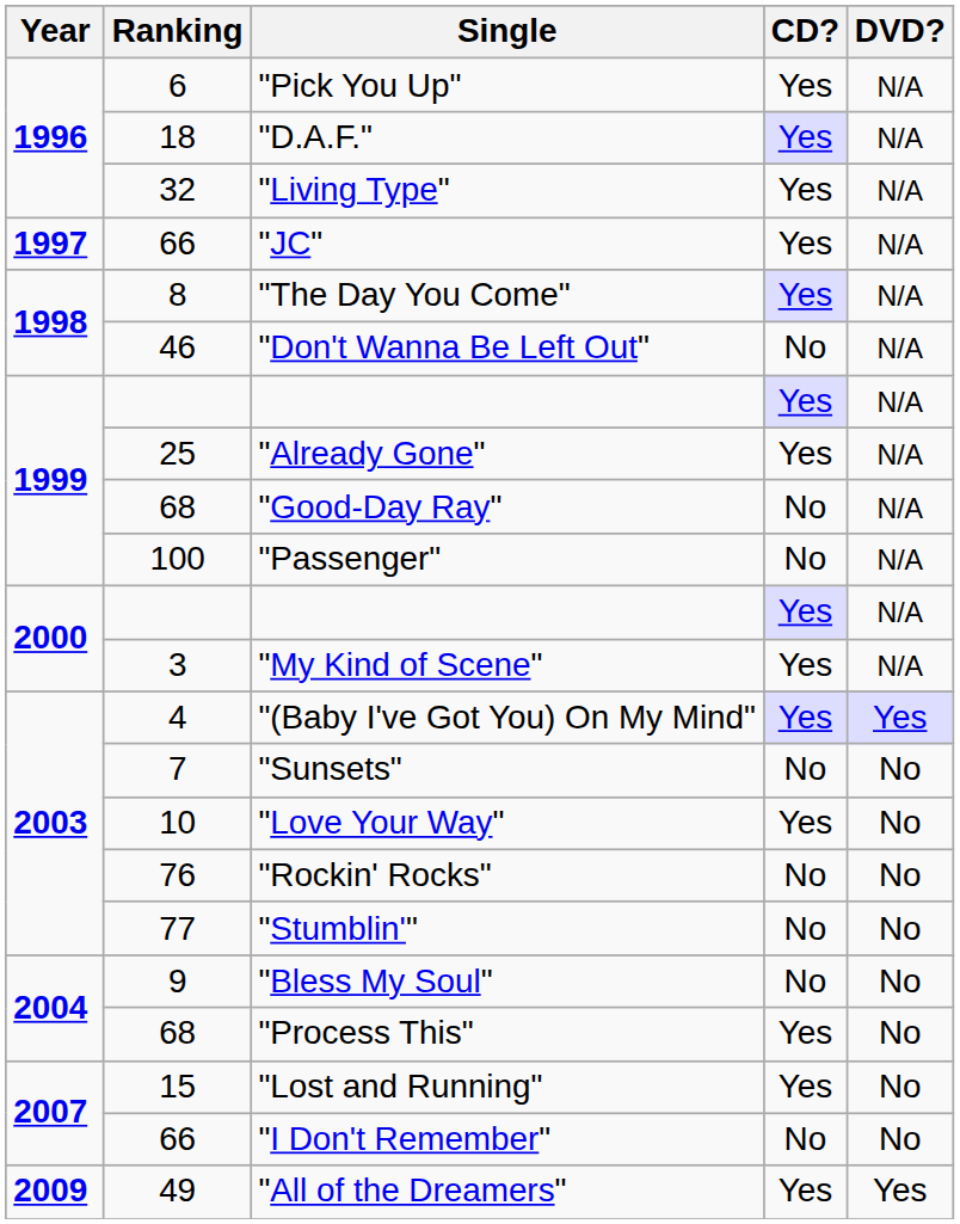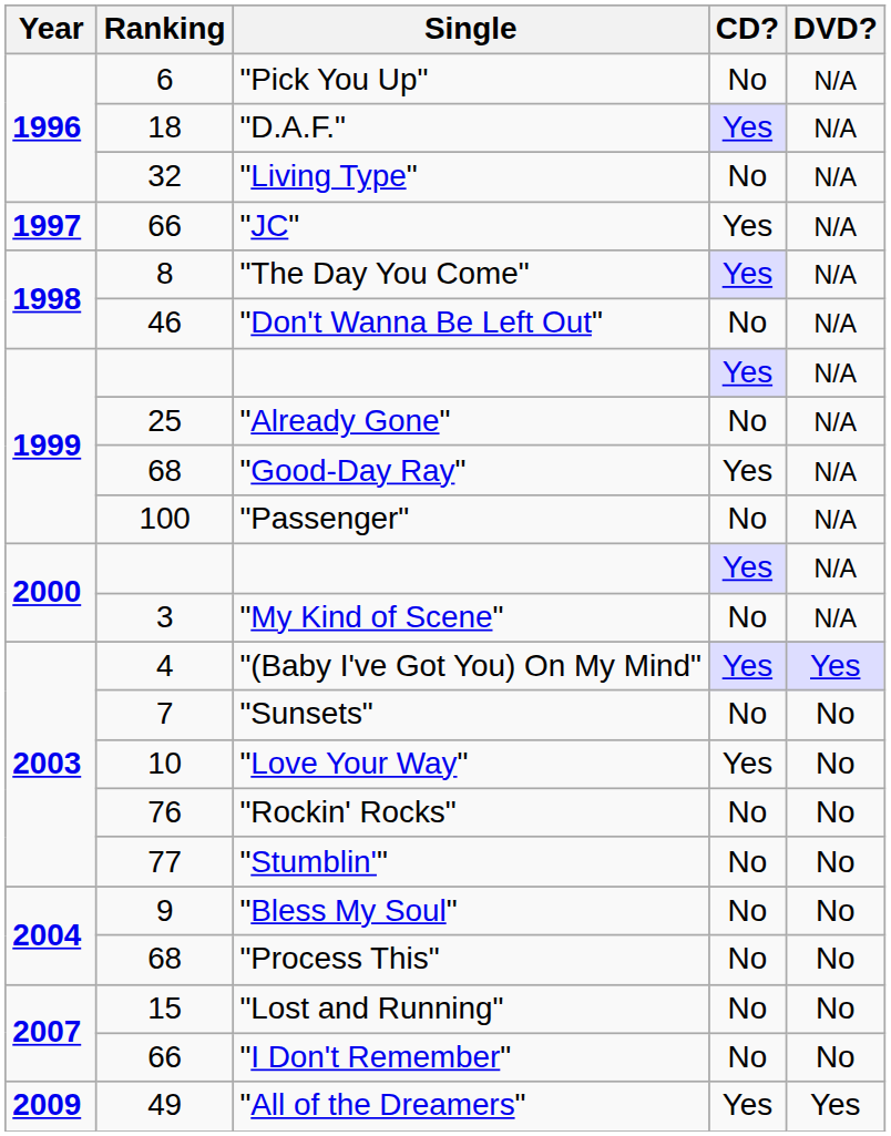 <table class="wikitable">
 <tr>
 <th width="40">Year</th>
 <th>Ranking</th>
 <th>Single</th>
 <th>CD?</th>
 <th>DVD?</th>
 </tr>
 <tr>
 <td rowspan="3"><strong><a href='#'>1996</a></strong></td>
 <td style="text-align:center;">6</td>
 <td>"Pick You Up"</td>
-<td style="text-align: center;">Yes</td>
+<td style="text-align: center;">No</td>
 <td style="text-align: center;"><small>N/A</small></td>
 </tr>
 <tr>
 <td style="text-align:center;">18</td>
 <td>"D.A.F."</td>
 <td style="text-align:center; background:#ddf;"><a href='#'>Yes</a></td>
 <td style="text-align: center;"><small>N/A</small></td>
 </tr>
 <tr>
 <td style="text-align:center;">32</td>
 <td>"<a href='#'>Living Type</a>"</td>
-<td style="text-align: center;">Yes</td>
+<td style="text-align: center;">No</td>
 <td style="text-align: center;"><small>N/A</small></td>
 </tr>
 <tr>
 <td><strong><a href='#'>1997</a></strong></td>
 <td style="text-align:center;">66</td>
 <td>"<a href='#'>JC</a>"</td>
 <td style="text-align: center;">Yes</td>
 <td style="text-align: center;"><small>N/A</small></td>
 </tr>
 <tr>
 <td rowspan="2"><strong><a href='#'>1998</a></strong></td>
 <td style="text-align:center;">8</td>
 <td>"The Day You Come"</td>
 <td style="text-align:center; background:#ddf;"><a href='#'>Yes</a></td>
 <td style="text-align: center;"><small>N/A</small></td>
 </tr>
 <tr>
 <td style="text-align:center;">46</td>
 <td>"<a href='#'>Don't Wanna Be Left Out</a>"</td>
 <td style="text-align: center;">No</td>
 <td style="text-align: center;"><small>N/A</small></td>
 </tr>
 <tr>
 <td rowspan="4"><strong><a href='#'>1999</a></strong></td>
 <td></td>
 <td></td>
 <td style="text-align:center; background:#ddf;"><a href='#'>Yes</a></td>
 <td style="text-align: center;"><small>N/A</small></td>
 </tr>
 <tr>
 <td style="text-align:center;">25</td>
 <td>"<a href='#'>Already Gone</a>"</td>
-<td style="text-align: center;">Yes</td>
+<td style="text-align: center;">No</td>
 <td style="text-align: center;"><small>N/A</small></td>
 </tr>
 <tr>
 <td style="text-align:center;">68</td>
 <td>"<a href='#'>Good-Day Ray</a>"</td>
-<td style="text-align: center;">No</td>
+<td style="text-align: center;">Yes</td>
 <td style="text-align: center;"><small>N/A</small></td>
 </tr>
 <tr>
 <td style="text-align:center;">100</td>
 <td>"Passenger"</td>
 <td style="text-align: center;">No</td>
 <td style="text-align: center;"><small>N/A</small></td>
 </tr>
 <tr>
 <td rowspan="2"><strong><a href='#'>2000</a></strong></td>
 <td></td>
 <td></td>
 <td style="text-align:center; background:#ddf;"><a href='#'>Yes</a></td>
 <td style="text-align: center;"><small>N/A</small></td>
 </tr>
 <tr>
 <td style="text-align:center;">3</td>
 <td>"<a href='#'>My Kind of Scene</a>"</td>
-<td style="text-align: center;">Yes</td>
+<td style="text-align: center;">No</td>
 <td style="text-align: center;"><small>N/A</small></td>
 </tr>
 <tr>
 <td rowspan="5"><strong><a href='#'>2003</a></strong></td>
 <td style="text-align:center;">4</td>
 <td>"(Baby I've Got You) On My Mind"</td>
 <td style="text-align:center; background:#ddf;"><a href='#'>Yes</a></td>
 <td style="text-align:center; background:#ddf;"><a href='#'>Yes</a></td>
 </tr>
 <tr>
 <td style="text-align:center;">7</td>
 <td>"Sunsets"</td>
 <td style="text-align: center;">No</td>
 <td style="text-align: center;">No</td>
 </tr>
 <tr>
 <td style="text-align:center;">10</td>
 <td>"<a href='#'>Love Your Way</a>"</td>
 <td style="text-align: center;">Yes</td>
 <td style="text-align: center;">No</td>
 </tr>
 <tr>
 <td style="text-align:center;">76</td>
 <td>"Rockin' Rocks"</td>
 <td style="text-align: center;">No</td>
 <td style="text-align: center;">No</td>
 </tr>
 <tr>
 <td style="text-align:center;">77</td>
 <td>"<a href='#'>Stumblin'</a>"</td>
 <td style="text-align: center;">No</td>
 <td style="text-align: center;">No</td>
 </tr>
 <tr>
 <td rowspan="2"><strong><a href='#'>2004</a></strong></td>
 <td style="text-align:center;">9</td>
 <td>"<a href='#'>Bless My Soul</a>"</td>
 <td style="text-align: center;">No</td>
 <td style="text-align: center;">No</td>
 </tr>
 <tr>
 <td style="text-align:center;">68</td>
 <td>"Process This"</td>
-<td style="text-align: center;">Yes</td>
+<td style="text-align: center;">No</td>
 <td style="text-align: center;">No</td>
 </tr>
 <tr>
 <td rowspan=2><strong><a href='#'>2007</a></strong></td>
 <td style="text-align:center;">15</td>
 <td>"Lost and Running"</td>
-<td style="text-align: center;">Yes</td>
+<td style="text-align: center;">No</td>
 <td style="text-align: center;">No</td>
 </tr>
 <tr>
 <td style="text-align:center;">66</td>
 <td>"<a href='#'>I Don't Remember</a>"</td>
 <td style="text-align: center;">No</td>
 <td style="text-align: center;">No</td>
 </tr>
 <tr>
 <td rowspan=2><strong><a href='#'>2009</a></strong></td>
 <td style="text-align:center;">49</td>
 <td>"<a href='#'>All of the Dreamers</a>"</td>
 <td style="text-align: center;">Yes</td>
 <td style="text-align: center;">Yes</td>
 </tr>
 </table>
